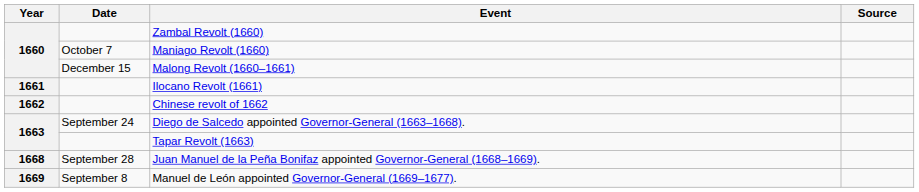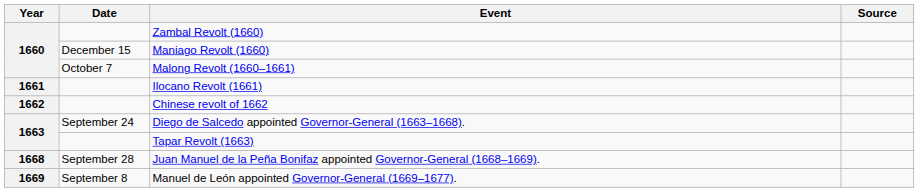 <table class="wikitable toptextcells" style="width:100%;">
 <tr>
 <th scope="col" style="width:6%;">Year</th>
 <th scope="col" style="width:10%;">Date</th>
 <th scope="col">Event</th>
 <th scope="col" style="width:8%;">Source</th>
 </tr>
 <tr>
 <th scope="row" rowspan="3">1660</th>
 <td></td>
 <td><a href='#'>Zambal Revolt (1660)</a></td>
 <td></td>
 </tr>
 <tr>
-<td>October 7</td>
+<td>December 15</td>
 <td><a href='#'>Maniago Revolt (1660)</a></td>
 <td><br></td>
 </tr>
 <tr>
-<td>December 15</td>
+<td>October 7</td>
 <td><a href='#'>Malong Revolt (1660–1661)</a></td>
 <td><br></td>
 </tr>
 <tr>
 <th scope="row">1661</th>
 <td></td>
 <td><a href='#'>Ilocano Revolt (1661)</a></td>
 <td></td>
 </tr>
 <tr>
 <th scope="row">1662</th>
 <td></td>
 <td><a href='#'>Chinese revolt of 1662</a></td>
 <td></td>
 </tr>
 <tr>
 <th scope="row" rowspan="2">1663</th>
 <td>September 24</td>
 <td><a href='#'>Diego de Salcedo</a> appointed <a href='#'>Governor-General (1663–1668)</a>.</td>
 <td></td>
 </tr>
 <tr>
 <td></td>
 <td><a href='#'>Tapar Revolt (1663)</a></td>
 <td></td>
 </tr>
 <tr>
 <th scope="row">1668</th>
 <td>September 28</td>
 <td><a href='#'>Juan Manuel de la Peña Bonifaz</a> appointed <a href='#'>Governor-General (1668–1669)</a>.</td>
 <td></td>
 </tr>
 <tr>
 <th scope="row">1669</th>
 <td>September 8</td>
 <td>Manuel de León appointed <a href='#'>Governor-General (1669–1677)</a>.</td>
 <td></td>
 </tr>
 </table>
